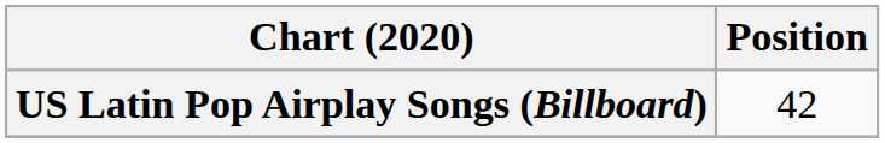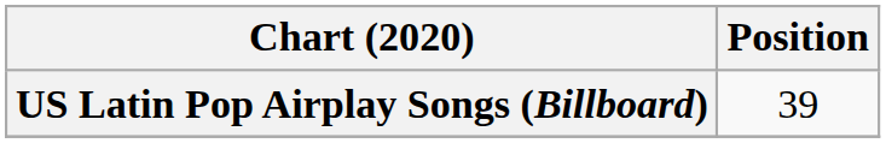 <table class="wikitable sortable plainrowheaders">
 <tr>
 <th scope="col">Chart (2020)</th>
 <th scope="col">Position</th>
 </tr>
 <tr>
 <th scope="row">US Latin Pop Airplay Songs (<em>Billboard</em>)</th>
-<td style="text-align:center;">42</td>
+<td style="text-align:center;">39</td>
 </tr>
 <tr>
 </tr>
 </table>
